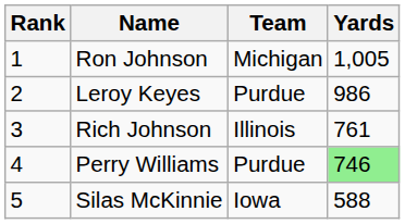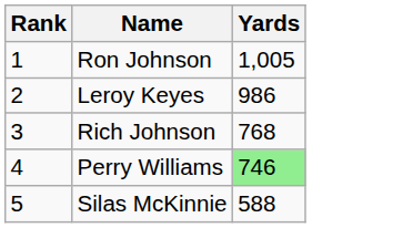 <table class="wikitable" style="font-size: 90%">
 <tr>
 <th>Rank</th>
 <th>Name</th>
-<th>Team</th>
 <th>Yards</th>
 </tr>
 <tr>
 <td>1</td>
 <td>Ron Johnson</td>
-<td>Michigan</td>
 <td>1,005</td>
 </tr>
 <tr>
 <td>2</td>
 <td>Leroy Keyes</td>
-<td>Purdue</td>
 <td>986</td>
 </tr>
 <tr>
 <td>3</td>
 <td>Rich Johnson</td>
-<td>Illinois</td>
-<td>761</td>
+<td>768</td>
 </tr>
 <tr>
 <td>4</td>
 <td>Perry Williams</td>
-<td>Purdue</td>
 <td style="background: lightgreen;">746</td>
 </tr>
 <tr>
 <td>5</td>
 <td>Silas McKinnie</td>
-<td>Iowa</td>
 <td>588</td>
 </tr>
 </table>
